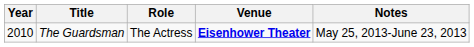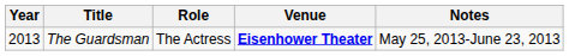 <table class="wikitable sortable">
 <tr>
 <th>Year</th>
 <th>Title</th>
 <th>Role</th>
 <th>Venue</th>
 <th class="unsortable">Notes</th>
 </tr>
 <tr>
-<td>2010</td>
+<td>2013</td>
 <td><em>The Guardsman</em></td>
 <td>The Actress</td>
 <td><strong><a href='#'>Eisenhower Theater</a></strong></td>
 <td>May 25, 2013-June 23, 2013</td>
 </tr>
 </table>
